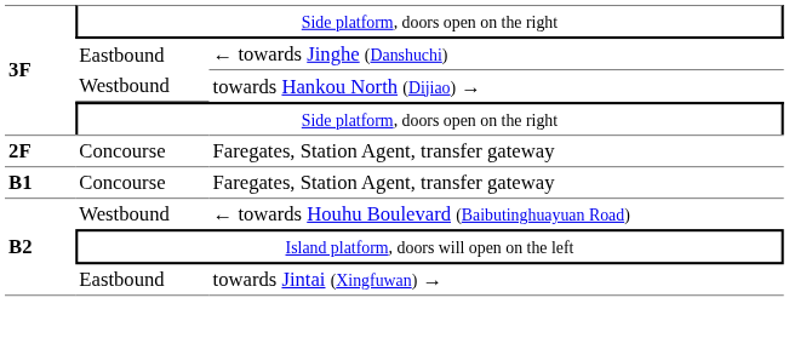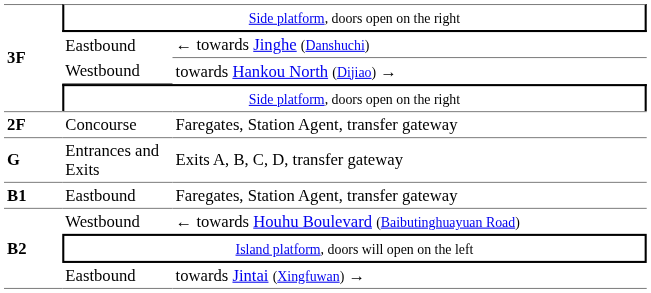 <table table border=0 cellspacing=0 cellpadding=3>
 <tr>
 <td style="border-top:solid 1px gray;" rowspan=4><strong>3F</strong></td>
 <td style="border-right:solid 2px black;border-left:solid 2px black;border-bottom:solid 2px black; border-top:solid 1px gray;text-align:center;" colspan=2><small><a href='#'>Side platform</a>, doors open on the right</small></td>
 </tr>
 <tr>
 <td>Eastbound</td>
 <td style="border-bottom:solid 1px gray;">←  towards <a href='#'>Jinghe</a> <small>(<a href='#'>Danshuchi</a>)</small></td>
 </tr>
 <tr>
 <td style="border-bottom:solid 1px gray;">Westbound</td>
 <td> towards <a href='#'>Hankou North</a> <small>(<a href='#'>Dijiao</a>)</small> →</td>
 </tr>
 <tr>
 <td style="border-top:solid 2px black;border-right:solid 2px black;border-left:solid 2px black;border-bottom:solid 0px gray;text-align:center;" colspan=2><small><a href='#'>Side platform</a>, doors open on the right</small></td>
 </tr>
 <tr>
 <td style="border-bottom:solid 1px gray; border-top:solid 1px gray;" width=50><strong>2F</strong></td>
 <td style="border-bottom:solid 1px gray; border-top:solid 1px gray;" width=100>Concourse</td>
 <td style="border-bottom:solid 1px gray; border-top:solid 1px gray;" width=450>Faregates, Station Agent, transfer gateway</td>
 </tr>
 <tr>
+<td style="border-bottom:solid 1px gray; border-top:solid 0px gray;" width=50><strong>G</strong></td>
+<td style="border-bottom:solid 1px gray; border-top:solid 0px gray;" width=100>Entrances and Exits</td>
+<td style="border-bottom:solid 1px gray; border-top:solid 0px gray;" width=450>Exits A, B, C, D, transfer gateway</td>
+</tr>
+<tr>
 <td style="border-bottom:solid 1px gray; border-top:solid 0px gray;" width=50><strong>B1</strong></td>
-<td style="border-bottom:solid 1px gray; border-top:solid 0px gray;" width=100>Concourse</td>
+<td style="border-bottom:solid 1px gray; border-top:solid 0px gray;" width=100>Eastbound</td>
 <td style="border-bottom:solid 1px gray; border-top:solid 0px gray;" width=450>Faregates, Station Agent, transfer gateway</td>
 </tr>
 <tr>
 <td style="border-bottom:solid 1px gray; border-top:solid 0px gray;" width=50 rowspan="3"><strong>B2</strong></td>
 <td>Westbound</td>
 <td>←  towards <a href='#'>Houhu Boulevard</a> <small>(<a href='#'>Baibutinghuayuan Road</a>)</small></td>
 </tr>
 <tr>
 <td style="border-bottom:solid 2px black; border-top:solid 2px black; border-left:solid 2px black; border-right:solid 2px black;text-align:center;" width=450 colspan="2"><small><a href='#'>Island platform</a>, doors will open on the left</small></td>
 </tr>
 <tr>
 <td style="border-bottom:solid 1px gray; border-top:solid 0px gray;" width=100>Eastbound</td>
 <td style="border-bottom:solid 1px gray; border-top:solid 0px gray;" width=450> towards <a href='#'>Jintai</a> <small>(<a href='#'>Xingfuwan</a>)</small> →</td>
 </tr>
 </table>
